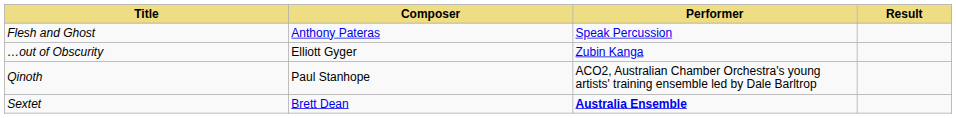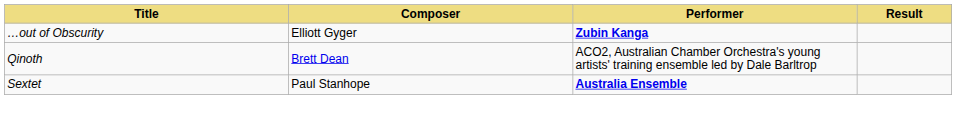 <table class="wikitable" width=100%>
 <tr>
 <th style="width:30%;background:#EEDD82;">Title</th>
 <th style="width:30%;background:#EEDD82;">Composer</th>
 <th style="width:30%;background:#EEDD82;">Performer</th>
 <th style="width:10%;background:#EEDD82;">Result<br></th>
 </tr>
 <tr>
-<td><em>Flesh and Ghost</em></td>
-<td><a href='#'>Anthony Pateras</a></td>
-<td><a href='#'>Speak Percussion</a></td>
-<td></td>
-</tr>
-<tr>
 <td><em>…out of Obscurity</em></td>
 <td>Elliott Gyger</td>
-<td><a href='#'>Zubin Kanga</a></td>
+<td><strong><a href='#'>Zubin Kanga</a></strong></td>
 <td></td>
 </tr>
 <tr>
 <td><em>Qinoth</em></td>
-<td>Paul Stanhope</td>
+<td><a href='#'>Brett Dean</a></td>
 <td>ACO2, Australian Chamber Orchestra's young artists' training ensemble led by Dale Barltrop</td>
 <td></td>
 </tr>
 <tr>
 <td><em>Sextet</em></td>
-<td><a href='#'>Brett Dean</a></td>
+<td>Paul Stanhope</td>
 <td><strong><a href='#'>Australia Ensemble</a></strong></td>
 <td></td>
 </tr>
 </table>
